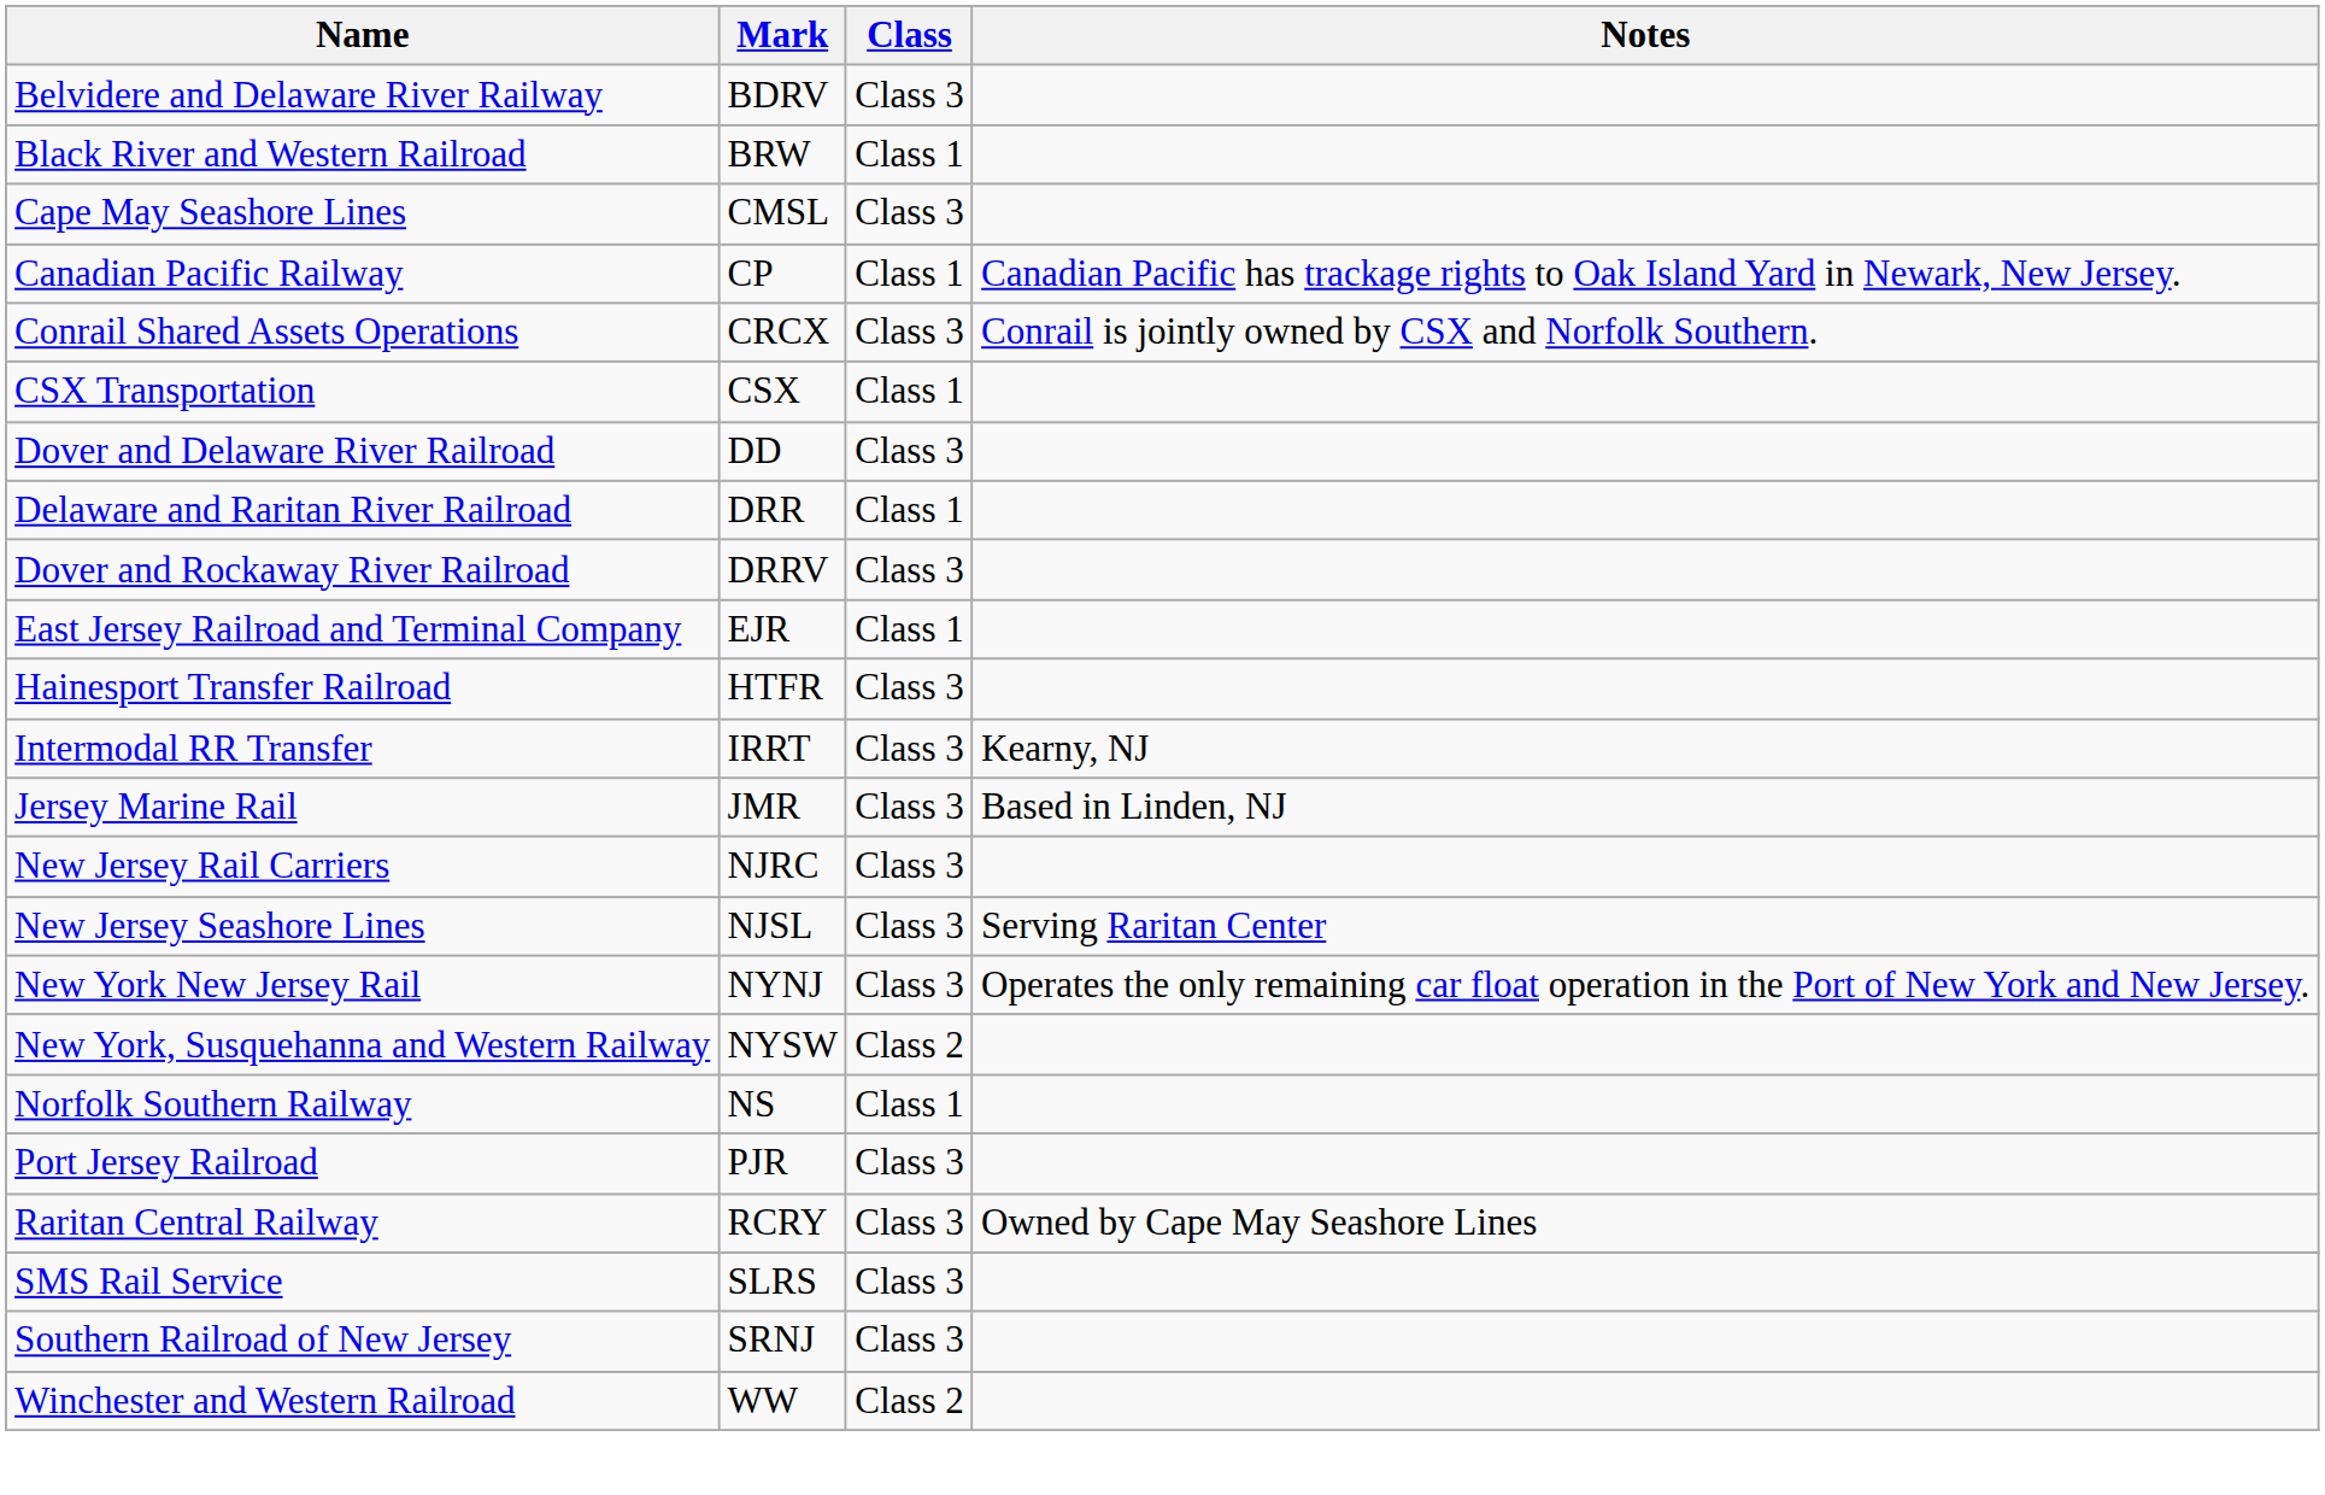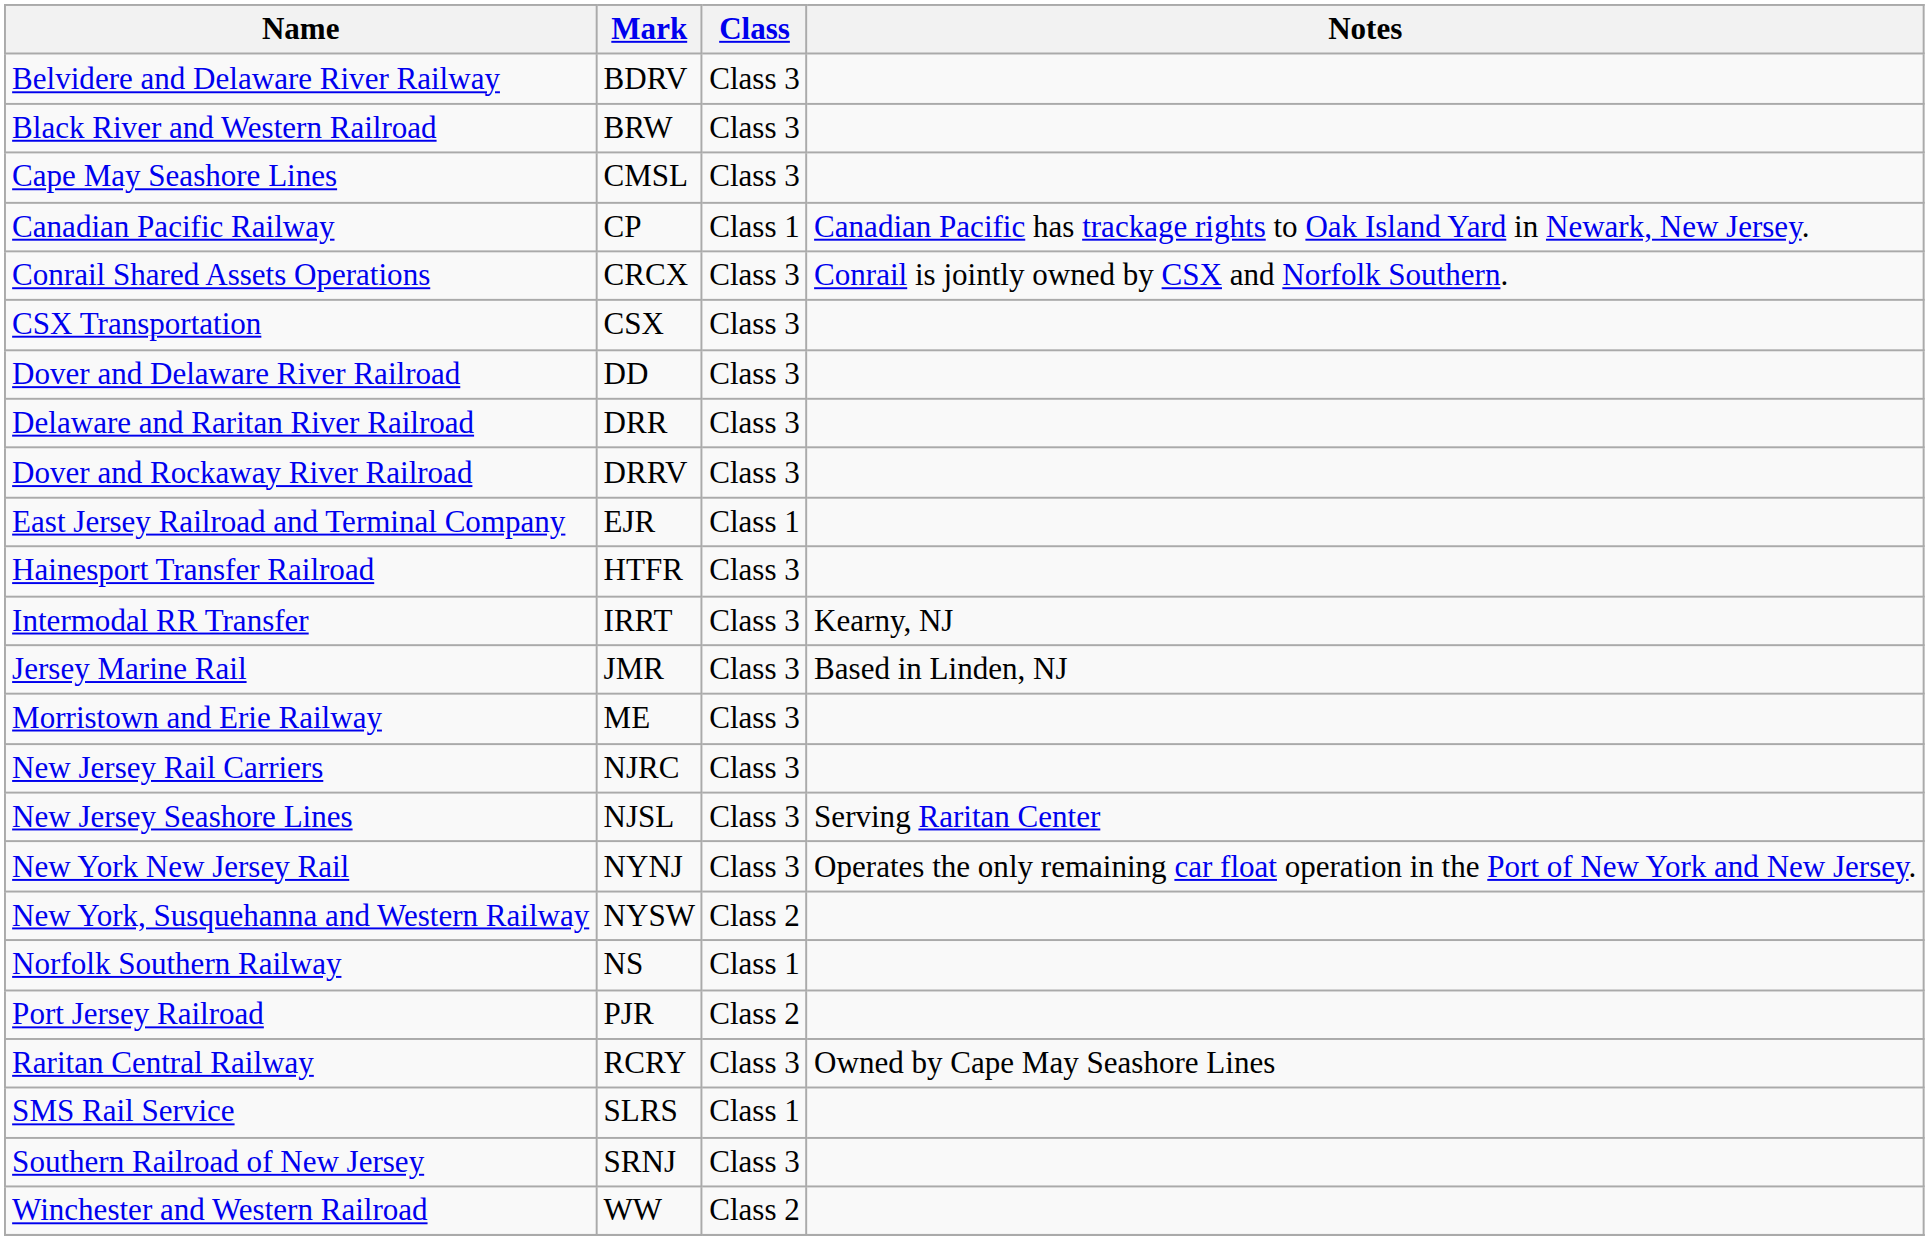 <table class="wikitable sortable">
 <tr>
 <th>Name</th>
 <th><a href='#'>Mark</a></th>
 <th><a href='#'>Class</a></th>
 <th>Notes</th>
 </tr>
 <tr>
 <td><a href='#'>Belvidere and Delaware River Railway</a></td>
 <td>BDRV</td>
 <td>Class 3</td>
 <td></td>
 </tr>
 <tr>
 <td><a href='#'>Black River and Western Railroad</a></td>
 <td>BRW</td>
-<td>Class 1</td>
+<td>Class 3</td>
 <td></td>
 </tr>
 <tr>
 <td><a href='#'>Cape May Seashore Lines</a></td>
 <td>CMSL</td>
 <td>Class 3</td>
 <td></td>
 </tr>
 <tr>
 <td><a href='#'>Canadian Pacific Railway</a></td>
 <td>CP</td>
 <td>Class 1</td>
 <td><a href='#'>Canadian Pacific</a> has <a href='#'>trackage rights</a> to <a href='#'>Oak Island Yard</a> in <a href='#'>Newark, New Jersey</a>.</td>
 </tr>
 <tr>
 <td><a href='#'>Conrail Shared Assets Operations</a></td>
 <td>CRCX</td>
 <td>Class 3</td>
 <td><a href='#'>Conrail</a> is jointly owned by <a href='#'>CSX</a> and <a href='#'>Norfolk Southern</a>.</td>
 </tr>
 <tr>
 <td><a href='#'>CSX Transportation</a></td>
 <td>CSX</td>
-<td>Class 1</td>
+<td>Class 3</td>
 <td></td>
 </tr>
 <tr>
 <td><a href='#'>Dover and Delaware River Railroad</a></td>
 <td>DD</td>
 <td>Class 3</td>
 <td></td>
 </tr>
 <tr>
 <td><a href='#'>Delaware and Raritan River Railroad</a></td>
 <td>DRR</td>
-<td>Class 1</td>
+<td>Class 3</td>
 <td></td>
 </tr>
 <tr>
 <td><a href='#'>Dover and Rockaway River Railroad</a></td>
 <td>DRRV</td>
 <td>Class 3</td>
 <td></td>
 </tr>
 <tr>
 <td><a href='#'>East Jersey Railroad and Terminal Company</a></td>
 <td>EJR</td>
 <td>Class 1</td>
 <td></td>
 </tr>
 <tr>
 <td><a href='#'>Hainesport Transfer Railroad</a></td>
 <td>HTFR</td>
 <td>Class 3</td>
 <td></td>
 </tr>
 <tr>
 <td><a href='#'>Intermodal RR Transfer</a></td>
 <td>IRRT</td>
 <td>Class 3</td>
 <td>Kearny, NJ</td>
 </tr>
 <tr>
 <td><a href='#'>Jersey Marine Rail</a></td>
 <td>JMR</td>
 <td>Class 3</td>
 <td>Based in Linden, NJ</td>
+</tr>
+<tr>
+<td><a href='#'>Morristown and Erie Railway</a></td>
+<td>ME</td>
+<td>Class 3</td>
+<td></td>
 </tr>
 <tr>
 <td><a href='#'>New Jersey Rail Carriers</a></td>
 <td>NJRC</td>
 <td>Class 3</td>
 <td></td>
 </tr>
 <tr>
 <td><a href='#'>New Jersey Seashore Lines</a></td>
 <td>NJSL</td>
 <td>Class 3</td>
 <td>Serving <a href='#'>Raritan Center</a></td>
 </tr>
 <tr>
 <td><a href='#'>New York New Jersey Rail</a></td>
 <td>NYNJ</td>
 <td>Class 3</td>
 <td>Operates the only remaining <a href='#'>car float</a> operation in the <a href='#'>Port of New York and New Jersey</a>.</td>
 </tr>
 <tr>
 <td><a href='#'>New York, Susquehanna and Western Railway</a></td>
 <td>NYSW</td>
 <td>Class 2</td>
 <td></td>
 </tr>
 <tr>
 <td><a href='#'>Norfolk Southern Railway</a></td>
 <td>NS</td>
 <td>Class 1</td>
 <td></td>
 </tr>
 <tr>
 <td><a href='#'>Port Jersey Railroad</a></td>
 <td>PJR</td>
-<td>Class 3</td>
+<td>Class 2</td>
 <td></td>
 </tr>
 <tr>
 <td><a href='#'>Raritan Central Railway</a></td>
 <td>RCRY</td>
 <td>Class 3</td>
 <td>Owned by Cape May Seashore Lines</td>
 </tr>
 <tr>
 <td><a href='#'>SMS Rail Service</a></td>
 <td>SLRS</td>
-<td>Class 3</td>
+<td>Class 1</td>
 <td></td>
 </tr>
 <tr>
 <td><a href='#'>Southern Railroad of New Jersey</a></td>
 <td>SRNJ</td>
 <td>Class 3</td>
 <td></td>
 </tr>
 <tr>
 <td><a href='#'>Winchester and Western Railroad</a></td>
 <td>WW</td>
 <td>Class 2</td>
 <td></td>
 </tr>
 <tr>
 </tr>
 </table>
